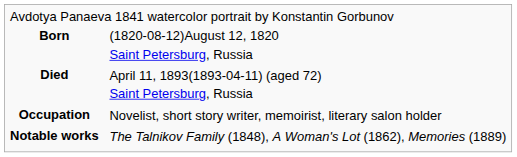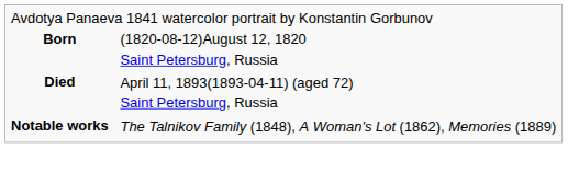 <table class="infobox vcard">
 <tr>
 <td colspan="2" class="infobox-image"><div>Avdotya Panaeva 1841 watercolor portrait by Konstantin Gorbunov</div></td>
 </tr>
 <tr>
 <th class="infobox-label" scope="row" style="line-height:1.2em; padding-right:0.65em;">Born</th>
 <td class="infobox-data" style="line-height:1.4em;"><span>(<span>1820-08-12</span>)</span>August 12, 1820<br><a href='#'>Saint Petersburg</a>, Russia</td>
 </tr>
 <tr>
 <th class="infobox-label" scope="row" style="line-height:1.2em; padding-right:0.65em;">Died</th>
 <td class="infobox-data" style="line-height:1.4em;">April 11, 1893<span>(1893-04-11)</span> (aged 72)<br><a href='#'>Saint Petersburg</a>, Russia</td>
 </tr>
 <tr>
-<th class="infobox-label" scope="row" style="line-height:1.2em; padding-right:0.65em;">Occupation</th>
-<td class="infobox-data role" style="line-height:1.4em;">Novelist, short story writer, memoirist, literary salon holder</td>
-</tr>
-<tr>
 <th class="infobox-label" scope="row" style="line-height:1.2em; padding-right:0.65em;">Notable works</th>
 <td class="infobox-data" style="line-height:1.4em;"><em>The Talnikov Family</em> (1848), <em>A</em> <em>Woman's Lot</em> (1862), <em>Memories</em> (1889)</td>
 </tr>
 </table>
